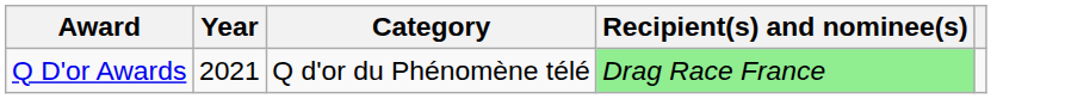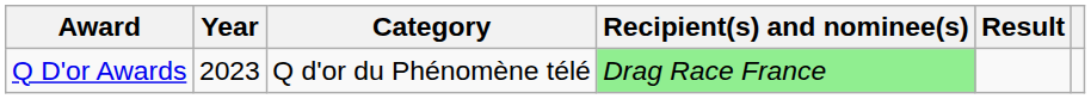 <table class="wikitable plainrowheaders">
 <tr>
 <th scope="col">Award</th>
 <th scope="col">Year</th>
 <th scope="col">Category</th>
 <th scope="col">Recipient(s) and nominee(s)</th>
+<th scope="col">Result</th>
 <th scope="col" class="unsortable"></th>
 </tr>
 <tr>
 <td><a href='#'>Q D'or Awards</a></td>
-<td>2021</td>
+<td>2023</td>
 <td>Q d'or du Phénomène télé</td>
 <td style="background: lightgreen;"><em>Drag Race France</em></td>
+<td></td>
 <td align="center"></td>
 </tr>
 </table>
